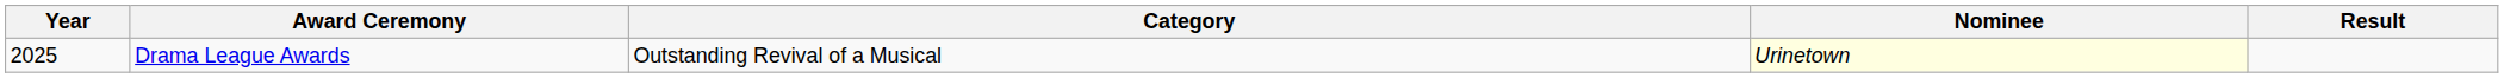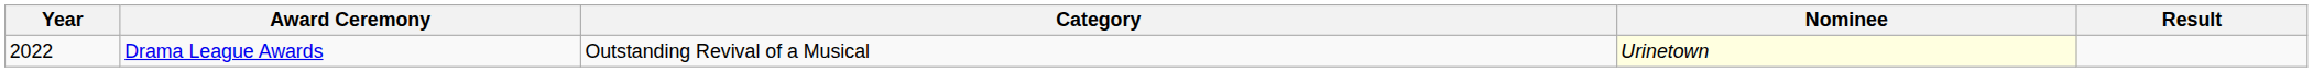 <table class="wikitable" width="95%">
 <tr>
 <th width="5%">Year</th>
 <th width="20%">Award Ceremony</th>
 <th width="45%">Category</th>
 <th width="20%">Nominee</th>
 <th width="10%">Result</th>
 </tr>
 <tr>
-<td>2025</td>
+<td>2022</td>
 <td><a href='#'>Drama League Awards</a></td>
 <td>Outstanding Revival of a Musical</td>
 <td style="background: lightyellow;"><em>Urinetown</em></td>
 </tr>
 </table>
